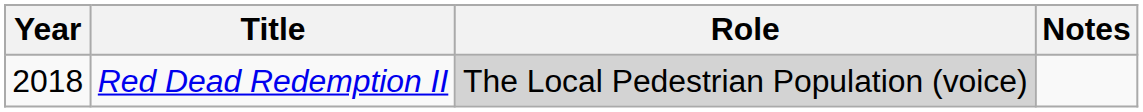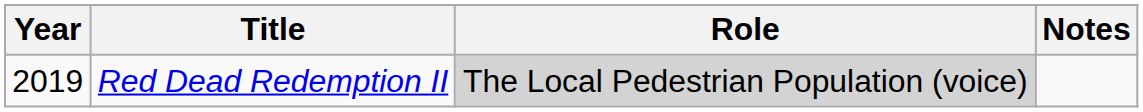 <table class="wikitable sortable">
 <tr>
 <th>Year</th>
 <th>Title</th>
 <th>Role</th>
 <th class="unsortable">Notes</th>
 </tr>
 <tr>
-<td>2018</td>
+<td>2019</td>
 <td><em><a href='#'>Red Dead Redemption II</a></em></td>
 <td style="background: lightgrey;">The Local Pedestrian Population (voice)</td>
 <td></td>
 </tr>
 </table>
